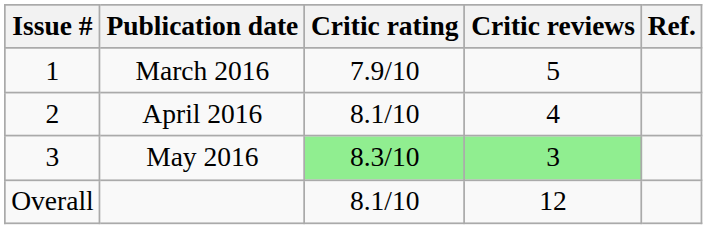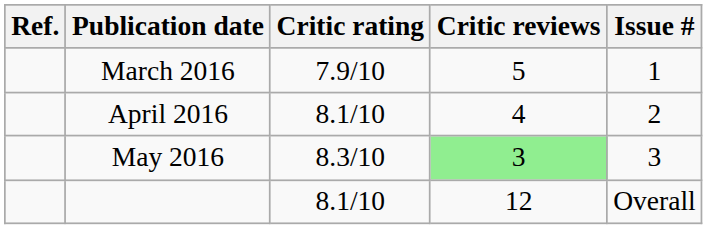 <table class="wikitable" style="text-align: center;">
 <tr>
-<th>Issue #</th>
+<th>Ref.</th>
 <th>Publication date</th>
 <th>Critic rating</th>
 <th>Critic reviews</th>
-<th>Ref.</th>
+<th>Issue #</th>
 </tr>
 <tr>
-<td>1</td>
+<td></td>
 <td>March 2016</td>
 <td>7.9/10</td>
 <td>5</td>
-<td></td>
+<td>1</td>
 </tr>
 <tr>
-<td>2</td>
+<td></td>
 <td>April 2016</td>
 <td>8.1/10</td>
 <td>4</td>
-<td></td>
+<td>2</td>
 </tr>
 <tr>
+<td></td>
+<td>May 2016</td>
+<td>8.3/10</td>
+<td style="background: lightgreen;">3</td>
 <td>3</td>
-<td>May 2016</td>
-<td style="background: lightgreen;">8.3/10</td>
-<td style="background: lightgreen;">3</td>
-<td></td>
 </tr>
 <tr>
-<td>Overall</td>
+<td></td>
 <td></td>
 <td>8.1/10</td>
 <td>12</td>
-<td></td>
+<td>Overall</td>
 </tr>
 </table>
